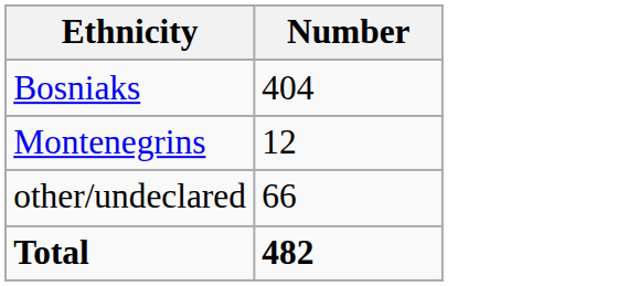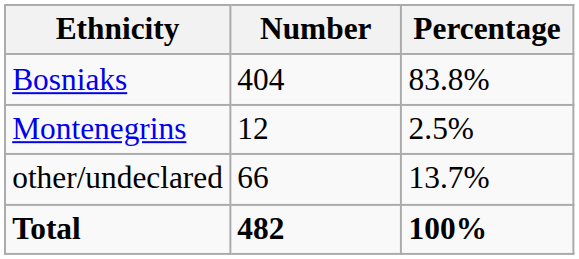 <table class="wikitable">
 <tr>
 <th width="100px">Ethnicity</th>
 <th width="80px">Number</th>
+<th width="80px">Percentage</th>
 </tr>
 <tr>
 <td><a href='#'>Bosniaks</a></td>
 <td>404</td>
+<td>83.8%</td>
 </tr>
 <tr>
 <td><a href='#'>Montenegrins</a></td>
 <td>12</td>
+<td>2.5%</td>
 </tr>
 <tr>
 <td>other/undeclared</td>
 <td>66</td>
+<td>13.7%</td>
 </tr>
 <tr>
 <td><strong>Total</strong></td>
 <td><strong>482</strong></td>
+<td><strong>100%</strong></td>
 </tr>
 </table>
